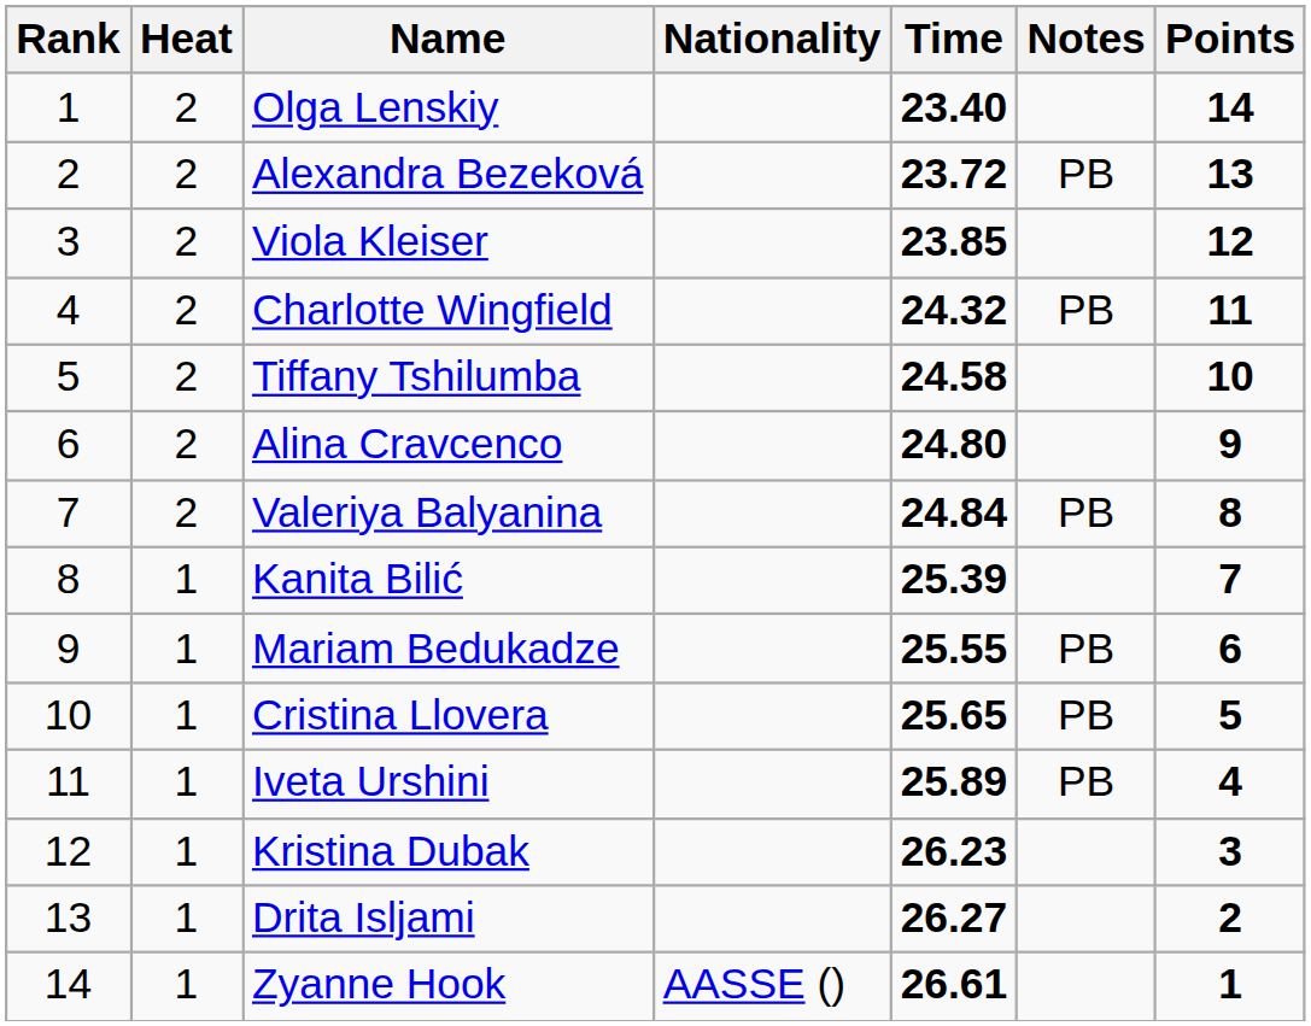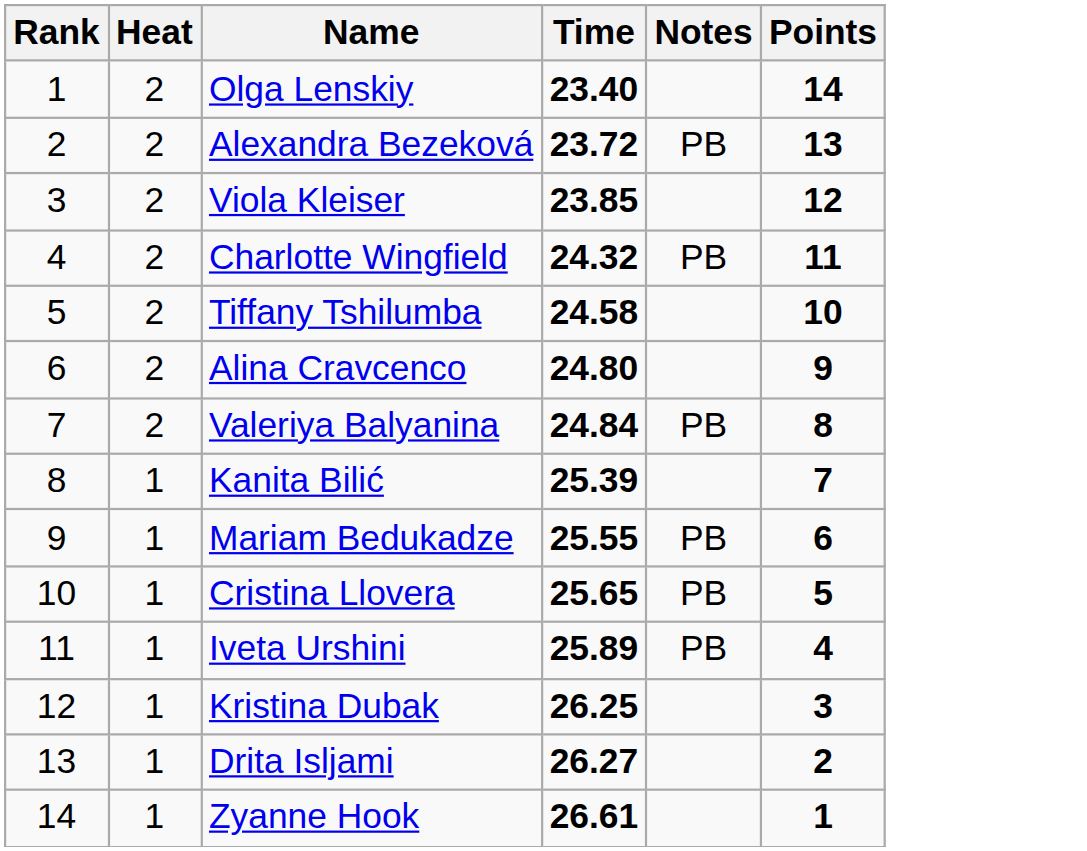 <table class="wikitable sortable" style="text-align:center">
 <tr>
 <th>Rank</th>
 <th>Heat</th>
 <th>Name</th>
-<th>Nationality</th>
 <th>Time</th>
 <th>Notes</th>
 <th>Points</th>
 </tr>
 <tr>
 <td>1</td>
 <td>2</td>
 <td align=left><a href='#'>Olga Lenskiy</a></td>
-<td align=left></td>
 <td><strong>23.40</strong></td>
 <td></td>
 <td><strong>14</strong></td>
 </tr>
 <tr>
 <td>2</td>
 <td>2</td>
 <td align=left><a href='#'>Alexandra Bezeková</a></td>
-<td align=left></td>
 <td><strong>23.72</strong></td>
 <td>PB</td>
 <td><strong>13</strong></td>
 </tr>
 <tr>
 <td>3</td>
 <td>2</td>
 <td align=left><a href='#'>Viola Kleiser</a></td>
-<td align=left></td>
 <td><strong>23.85</strong></td>
 <td></td>
 <td><strong>12</strong></td>
 </tr>
 <tr>
 <td>4</td>
 <td>2</td>
 <td align=left><a href='#'>Charlotte Wingfield</a></td>
-<td align=left></td>
 <td><strong>24.32</strong></td>
 <td>PB</td>
 <td><strong>11</strong></td>
 </tr>
 <tr>
 <td>5</td>
 <td>2</td>
 <td align=left><a href='#'>Tiffany Tshilumba</a></td>
-<td align=left></td>
 <td><strong>24.58</strong></td>
 <td></td>
 <td><strong>10</strong></td>
 </tr>
 <tr>
 <td>6</td>
 <td>2</td>
 <td align=left><a href='#'>Alina Cravcenco</a></td>
-<td align=left></td>
 <td><strong>24.80</strong></td>
 <td></td>
 <td><strong>9</strong></td>
 </tr>
 <tr>
 <td>7</td>
 <td>2</td>
 <td align=left><a href='#'>Valeriya Balyanina</a></td>
-<td align=left></td>
 <td><strong>24.84</strong></td>
 <td>PB</td>
 <td><strong>8</strong></td>
 </tr>
 <tr>
 <td>8</td>
 <td>1</td>
 <td align=left><a href='#'>Kanita Bilić</a></td>
-<td align=left></td>
 <td><strong>25.39</strong></td>
 <td></td>
 <td><strong>7</strong></td>
 </tr>
 <tr>
 <td>9</td>
 <td>1</td>
 <td align=left><a href='#'>Mariam Bedukadze</a></td>
-<td align=left></td>
 <td><strong>25.55</strong></td>
 <td>PB</td>
 <td><strong>6</strong></td>
 </tr>
 <tr>
 <td>10</td>
 <td>1</td>
 <td align=left><a href='#'>Cristina Llovera</a></td>
-<td align=left></td>
 <td><strong>25.65</strong></td>
 <td>PB</td>
 <td><strong>5</strong></td>
 </tr>
 <tr>
 <td>11</td>
 <td>1</td>
 <td align=left><a href='#'>Iveta Urshini</a></td>
-<td align=left></td>
 <td><strong>25.89</strong></td>
 <td>PB</td>
 <td><strong>4</strong></td>
 </tr>
 <tr>
 <td>12</td>
 <td>1</td>
 <td align=left><a href='#'>Kristina Dubak</a></td>
-<td align=left></td>
-<td><strong>26.23 </strong></td>
+<td><strong>26.25 </strong></td>
 <td></td>
 <td><strong>3</strong></td>
 </tr>
 <tr>
 <td>13</td>
 <td>1</td>
 <td align=left><a href='#'>Drita Isljami</a></td>
-<td align=left></td>
 <td><strong>26.27</strong></td>
 <td></td>
 <td><strong>2</strong></td>
 </tr>
 <tr>
 <td>14</td>
 <td>1</td>
 <td align=left><a href='#'>Zyanne Hook</a></td>
-<td align=left> <a href='#'>AASSE</a> ()</td>
 <td><strong>26.61</strong></td>
 <td></td>
 <td><strong>1</strong></td>
 </tr>
 </table>
